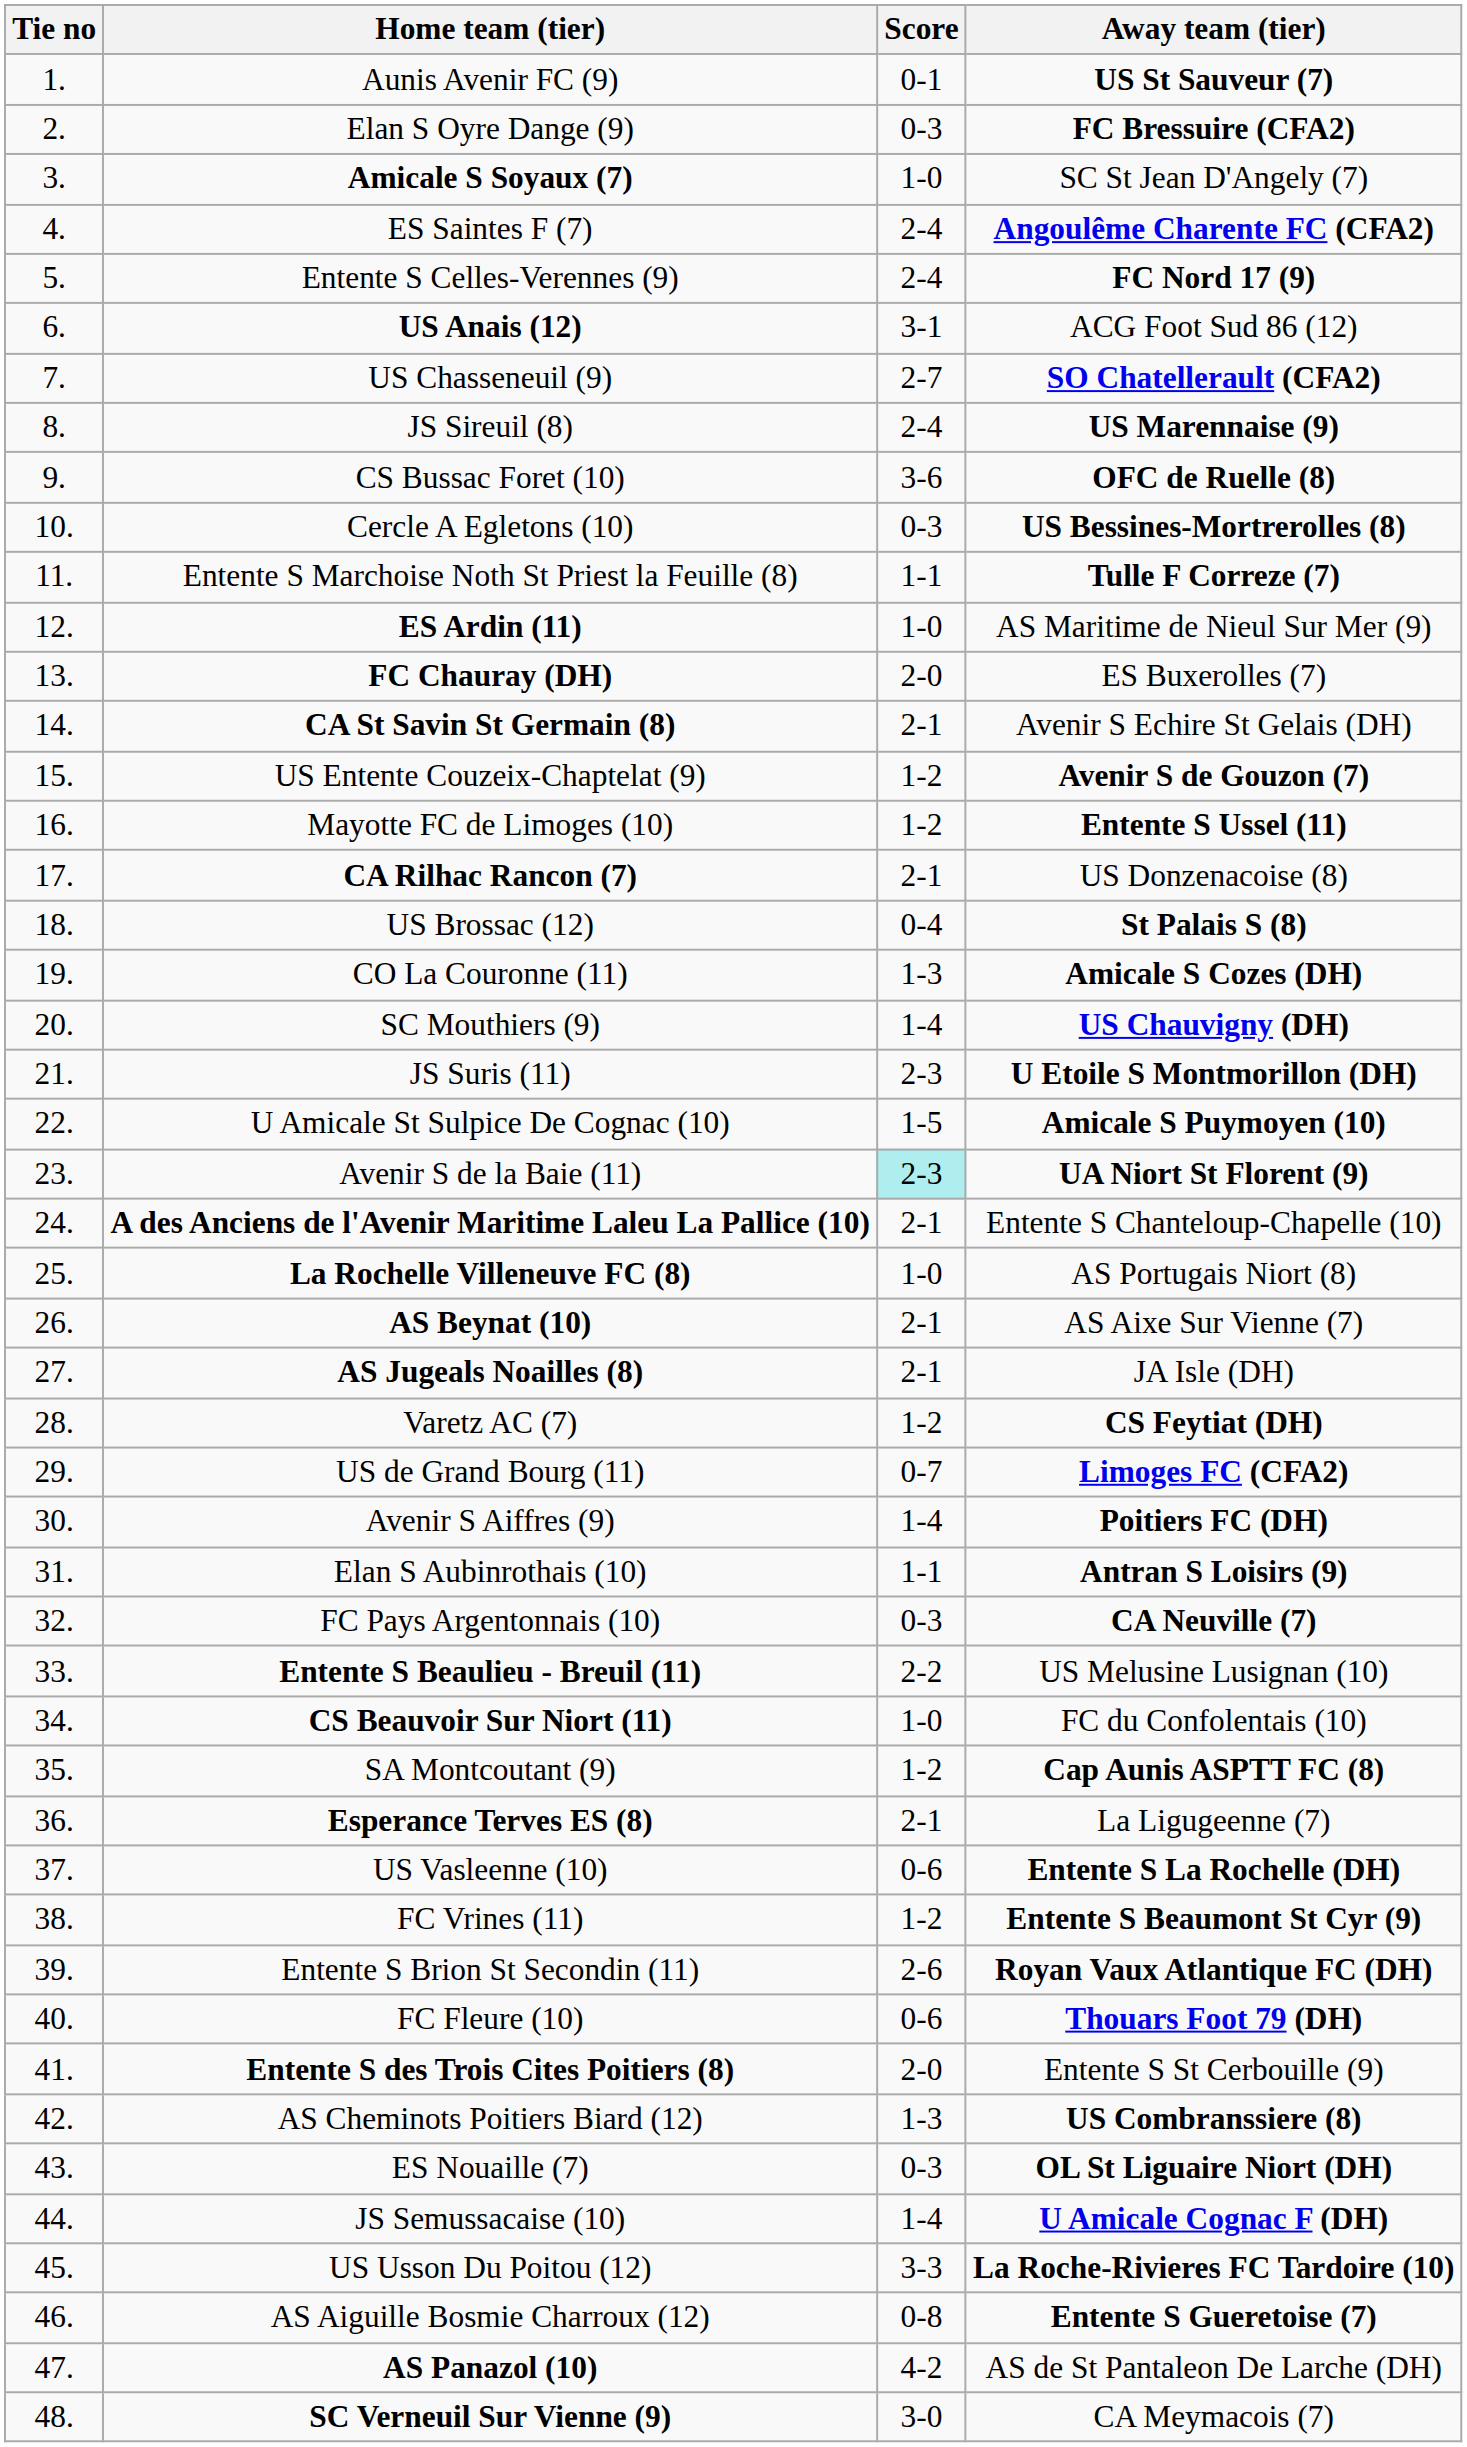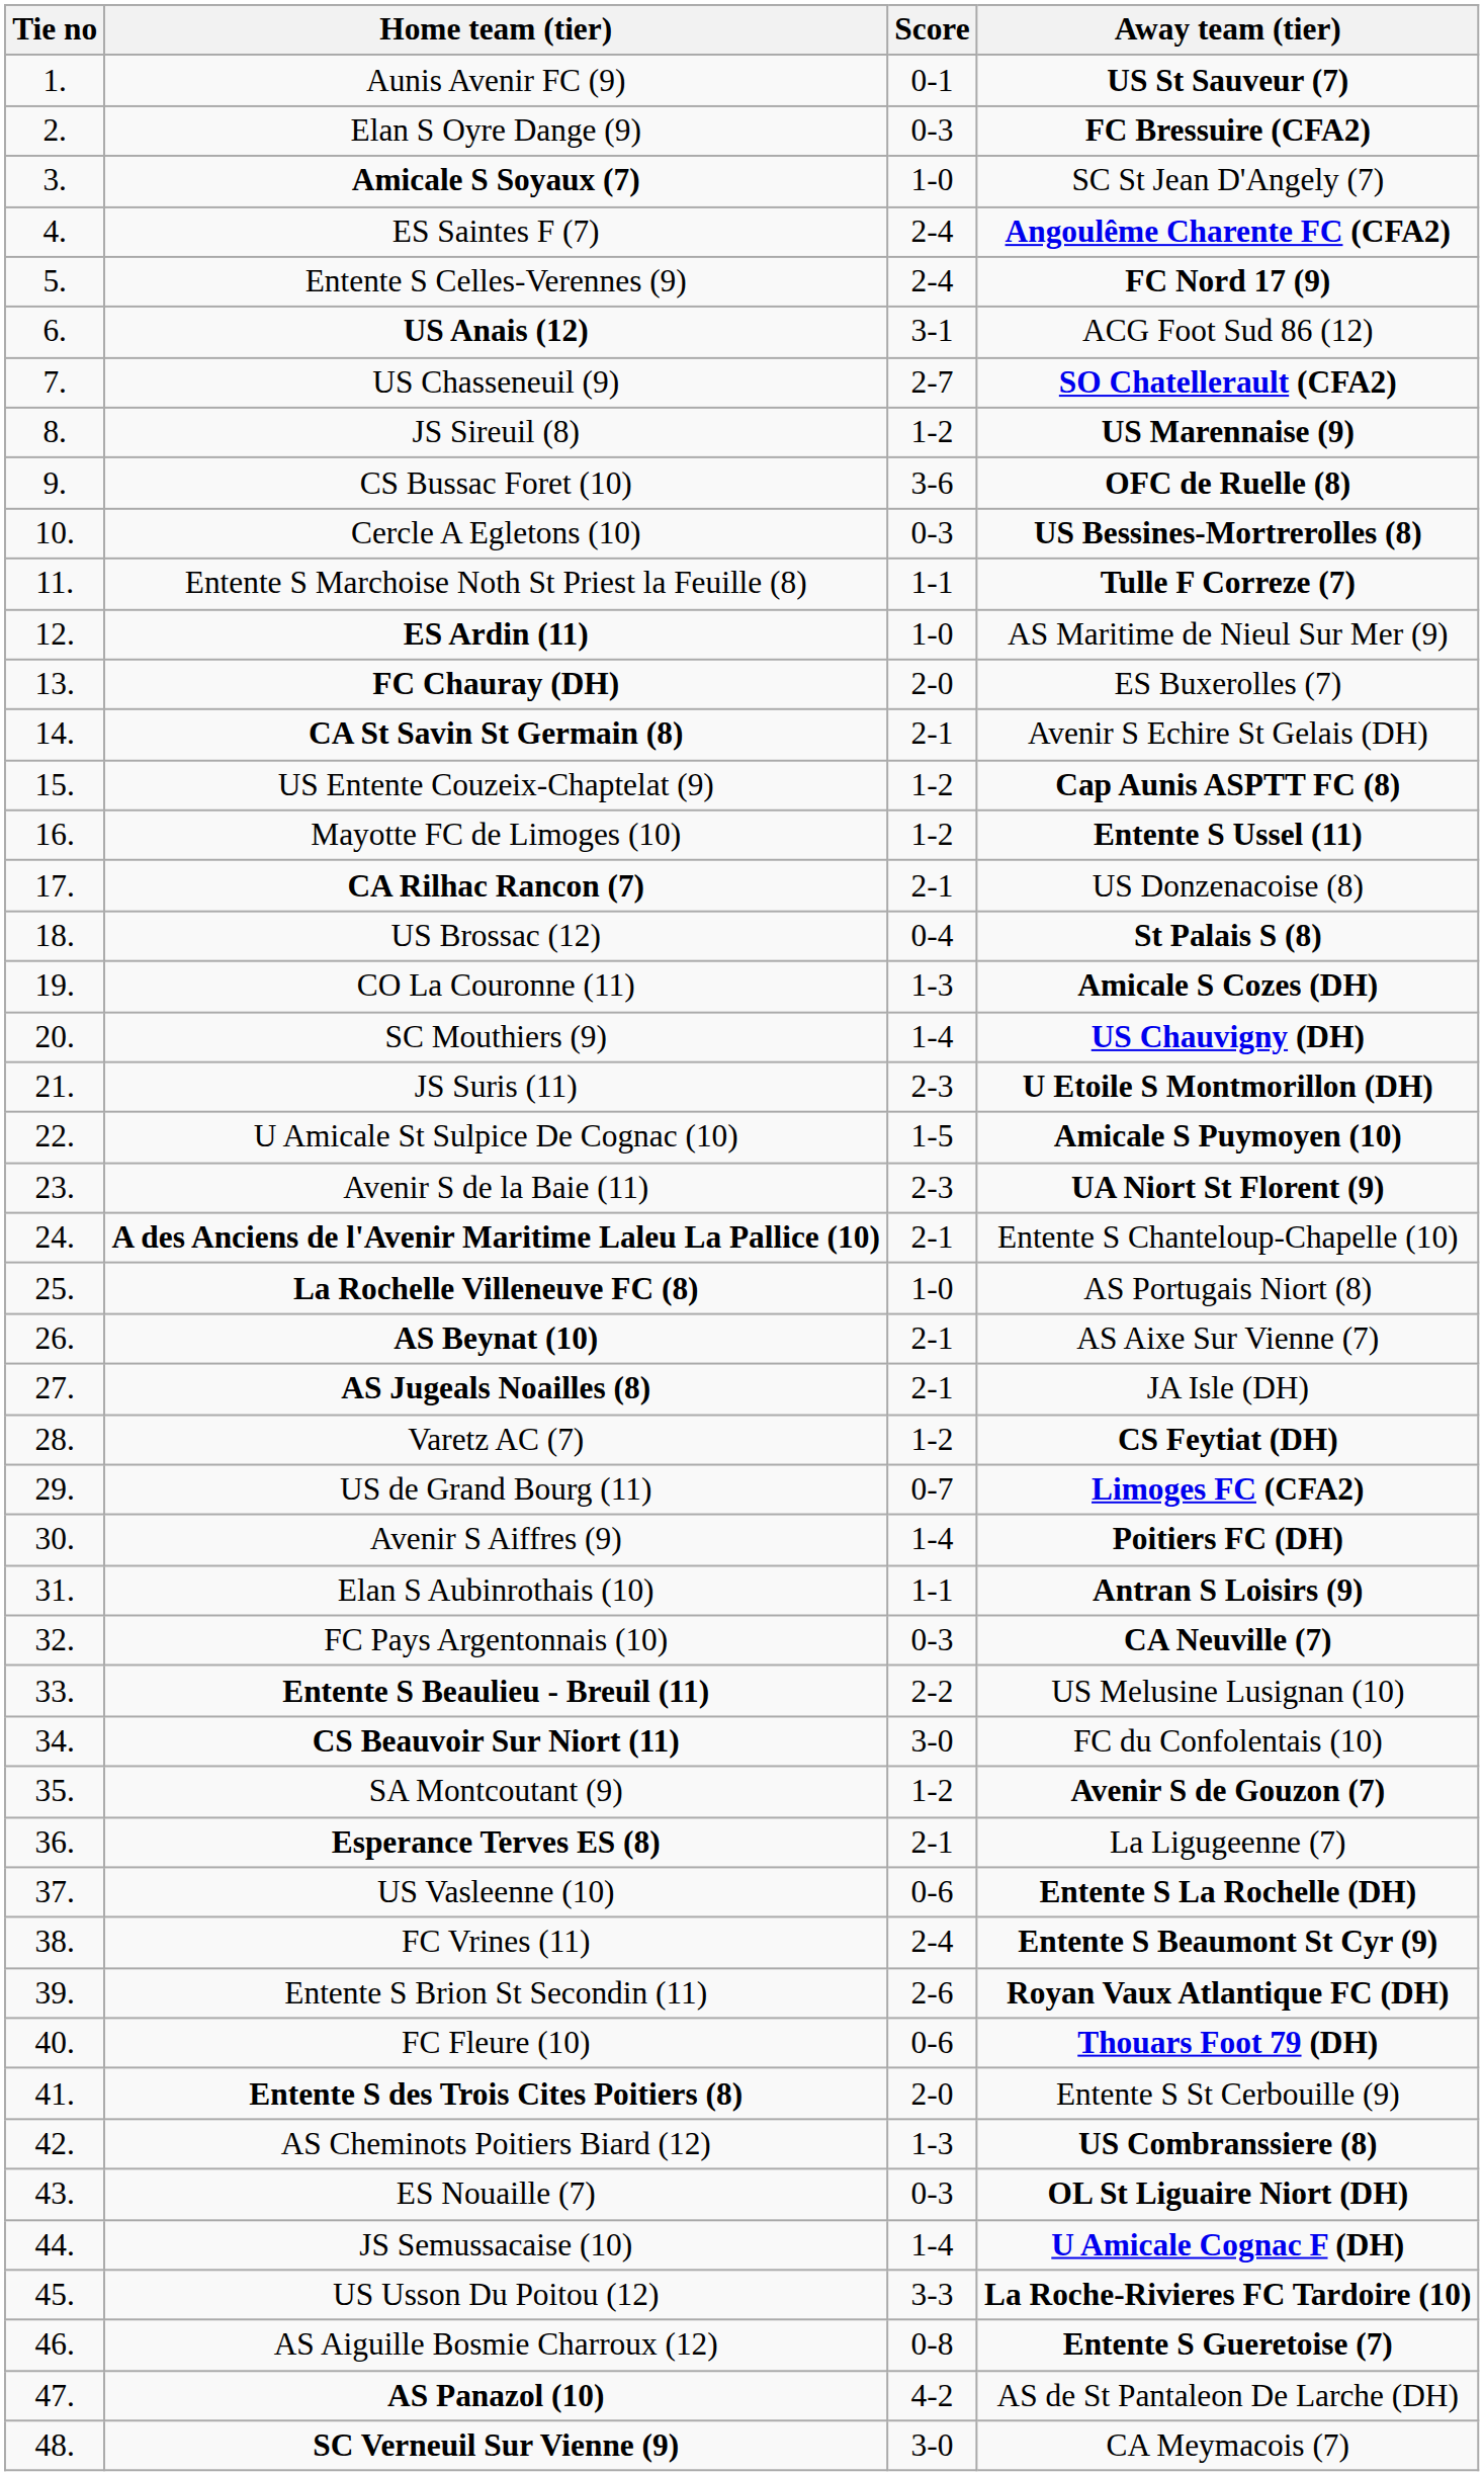 <table class="wikitable" style="text-align: center">
 <tr>
 <th>Tie no</th>
 <th>Home team (tier)</th>
 <th>Score</th>
 <th>Away team (tier)</th>
 </tr>
 <tr>
 <td>1.</td>
 <td>Aunis Avenir FC (9)</td>
 <td>0-1</td>
 <td><strong>US St Sauveur (7)</strong></td>
 </tr>
 <tr>
 <td>2.</td>
 <td>Elan S Oyre Dange (9)</td>
 <td>0-3</td>
 <td><strong>FC Bressuire (CFA2)</strong></td>
 </tr>
 <tr>
 <td>3.</td>
 <td><strong>Amicale S Soyaux (7)</strong></td>
 <td>1-0</td>
 <td>SC St Jean D'Angely (7)</td>
 </tr>
 <tr>
 <td>4.</td>
 <td>ES Saintes F (7)</td>
 <td>2-4</td>
 <td><strong><a href='#'>Angoulême Charente FC</a> (CFA2)</strong></td>
 </tr>
 <tr>
 <td>5.</td>
 <td>Entente S Celles-Verennes (9)</td>
 <td>2-4</td>
 <td><strong>FC Nord 17 (9)</strong></td>
 </tr>
 <tr>
 <td>6.</td>
 <td><strong>US Anais (12)</strong></td>
 <td>3-1</td>
 <td>ACG Foot Sud 86 (12)</td>
 </tr>
 <tr>
 <td>7.</td>
 <td>US Chasseneuil (9)</td>
 <td>2-7</td>
 <td><strong><a href='#'>SO Chatellerault</a> (CFA2)</strong></td>
 </tr>
 <tr>
 <td>8.</td>
 <td>JS Sireuil (8)</td>
-<td>2-4</td>
+<td>1-2</td>
 <td><strong>US Marennaise (9)</strong></td>
 </tr>
 <tr>
 <td>9.</td>
 <td>CS Bussac Foret (10)</td>
 <td>3-6 </td>
 <td><strong>OFC de Ruelle (8)</strong></td>
 </tr>
 <tr>
 <td>10.</td>
 <td>Cercle A Egletons (10)</td>
 <td>0-3</td>
 <td><strong>US Bessines-Mortrerolles (8)</strong></td>
 </tr>
 <tr>
 <td>11.</td>
 <td>Entente S Marchoise Noth St Priest la Feuille (8)</td>
 <td>1-1 </td>
 <td><strong>Tulle F Correze (7)</strong></td>
 </tr>
 <tr>
 <td>12.</td>
 <td><strong>ES Ardin (11)</strong></td>
 <td>1-0</td>
 <td>AS Maritime de Nieul Sur Mer (9)</td>
 </tr>
 <tr>
 <td>13.</td>
 <td><strong>FC Chauray (DH)</strong></td>
 <td>2-0 </td>
 <td>ES Buxerolles (7)</td>
 </tr>
 <tr>
 <td>14.</td>
 <td><strong>CA St Savin St Germain (8)</strong></td>
 <td>2-1</td>
 <td>Avenir S Echire St Gelais (DH)</td>
 </tr>
 <tr>
 <td>15.</td>
 <td>US Entente Couzeix-Chaptelat (9)</td>
 <td>1-2</td>
-<td><strong>Avenir S de Gouzon (7)</strong></td>
+<td><strong>Cap Aunis ASPTT FC (8)</strong></td>
 </tr>
 <tr>
 <td>16.</td>
 <td>Mayotte FC de Limoges (10)</td>
 <td>1-2</td>
 <td><strong>Entente S Ussel (11)</strong></td>
 </tr>
 <tr>
 <td>17.</td>
 <td><strong>CA Rilhac Rancon (7)</strong></td>
 <td>2-1</td>
 <td>US Donzenacoise (8)</td>
 </tr>
 <tr>
 <td>18.</td>
 <td>US Brossac (12)</td>
 <td>0-4</td>
 <td><strong>St Palais S (8)</strong></td>
 </tr>
 <tr>
 <td>19.</td>
 <td>CO La Couronne (11)</td>
 <td>1-3</td>
 <td><strong>Amicale S Cozes (DH)</strong></td>
 </tr>
 <tr>
 <td>20.</td>
 <td>SC Mouthiers (9)</td>
 <td>1-4</td>
 <td><strong><a href='#'>US Chauvigny</a> (DH)</strong></td>
 </tr>
 <tr>
 <td>21.</td>
 <td>JS Suris (11)</td>
 <td>2-3</td>
 <td><strong>U Etoile S Montmorillon (DH)</strong></td>
 </tr>
 <tr>
 <td>22.</td>
 <td>U Amicale St Sulpice De Cognac (10)</td>
 <td>1-5</td>
 <td><strong>Amicale S Puymoyen (10)</strong></td>
 </tr>
 <tr>
 <td>23.</td>
 <td>Avenir S de la Baie (11)</td>
-<td style="background: paleturquoise;">2-3</td>
+<td>2-3</td>
 <td><strong>UA Niort St Florent (9)</strong></td>
 </tr>
 <tr>
 <td>24.</td>
 <td><strong>A des Anciens de l'Avenir Maritime Laleu La Pallice (10)</strong></td>
 <td>2-1</td>
 <td>Entente S Chanteloup-Chapelle (10)</td>
 </tr>
 <tr>
 <td>25.</td>
 <td><strong>La Rochelle Villeneuve FC (8)</strong></td>
 <td>1-0</td>
 <td>AS Portugais Niort (8)</td>
 </tr>
 <tr>
 <td>26.</td>
 <td><strong>AS Beynat (10)</strong></td>
 <td>2-1</td>
 <td>AS Aixe Sur Vienne (7)</td>
 </tr>
 <tr>
 <td>27.</td>
 <td><strong>AS Jugeals Noailles (8)</strong></td>
 <td>2-1</td>
 <td>JA Isle (DH)</td>
 </tr>
 <tr>
 <td>28.</td>
 <td>Varetz AC (7)</td>
 <td>1-2</td>
 <td><strong>CS Feytiat (DH)</strong></td>
 </tr>
 <tr>
 <td>29.</td>
 <td>US de Grand Bourg (11)</td>
 <td>0-7</td>
 <td><strong><a href='#'>Limoges FC</a> (CFA2)</strong></td>
 </tr>
 <tr>
 <td>30.</td>
 <td>Avenir S Aiffres (9)</td>
 <td>1-4</td>
 <td><strong>Poitiers FC (DH)</strong></td>
 </tr>
 <tr>
 <td>31.</td>
 <td>Elan S Aubinrothais (10)</td>
 <td>1-1 </td>
 <td><strong>Antran S Loisirs (9)</strong></td>
 </tr>
 <tr>
 <td>32.</td>
 <td>FC Pays Argentonnais (10)</td>
 <td>0-3</td>
 <td><strong>CA Neuville (7)</strong></td>
 </tr>
 <tr>
 <td>33.</td>
 <td><strong>Entente S Beaulieu - Breuil (11)</strong></td>
 <td>2-2 </td>
 <td>US Melusine Lusignan (10)</td>
 </tr>
 <tr>
 <td>34.</td>
 <td><strong>CS Beauvoir Sur Niort (11)</strong></td>
-<td>1-0</td>
+<td>3-0</td>
 <td>FC du Confolentais (10)</td>
 </tr>
 <tr>
 <td>35.</td>
 <td>SA Montcoutant (9)</td>
 <td>1-2 </td>
-<td><strong>Cap Aunis ASPTT FC (8)</strong></td>
+<td><strong>Avenir S de Gouzon (7)</strong></td>
 </tr>
 <tr>
 <td>36.</td>
 <td><strong>Esperance Terves ES (8)</strong></td>
 <td>2-1</td>
 <td>La Ligugeenne (7)</td>
 </tr>
 <tr>
 <td>37.</td>
 <td>US Vasleenne (10)</td>
 <td>0-6</td>
 <td><strong>Entente S La Rochelle (DH)</strong></td>
 </tr>
 <tr>
 <td>38.</td>
 <td>FC Vrines (11)</td>
-<td>1-2</td>
+<td>2-4</td>
 <td><strong>Entente S Beaumont St Cyr (9)</strong></td>
 </tr>
 <tr>
 <td>39.</td>
 <td>Entente S Brion St Secondin (11)</td>
 <td>2-6</td>
 <td><strong>Royan Vaux Atlantique FC (DH)</strong></td>
 </tr>
 <tr>
 <td>40.</td>
 <td>FC Fleure (10)</td>
 <td>0-6</td>
 <td><strong><a href='#'>Thouars Foot 79</a> (DH)</strong></td>
 </tr>
 <tr>
 <td>41.</td>
 <td><strong>Entente S des Trois Cites Poitiers (8)</strong></td>
 <td>2-0</td>
 <td>Entente S St Cerbouille (9)</td>
 </tr>
 <tr>
 <td>42.</td>
 <td>AS Cheminots Poitiers Biard (12)</td>
 <td>1-3</td>
 <td><strong>US Combranssiere (8)</strong></td>
 </tr>
 <tr>
 <td>43.</td>
 <td>ES Nouaille (7)</td>
 <td>0-3</td>
 <td><strong>OL St Liguaire Niort (DH)</strong></td>
 </tr>
 <tr>
 <td>44.</td>
 <td>JS Semussacaise (10)</td>
 <td>1-4</td>
 <td><strong><a href='#'>U Amicale Cognac F</a> (DH)</strong></td>
 </tr>
 <tr>
 <td>45.</td>
 <td>US Usson Du Poitou (12)</td>
 <td>3-3 </td>
 <td><strong>La Roche-Rivieres FC Tardoire (10)</strong></td>
 </tr>
 <tr>
 <td>46.</td>
 <td>AS Aiguille Bosmie Charroux (12)</td>
 <td>0-8</td>
 <td><strong>Entente S Gueretoise (7)</strong></td>
 </tr>
 <tr>
 <td>47.</td>
 <td><strong>AS Panazol (10)</strong></td>
 <td>4-2</td>
 <td>AS de St Pantaleon De Larche (DH)</td>
 </tr>
 <tr>
 <td>48.</td>
 <td><strong>SC Verneuil Sur Vienne (9)</strong></td>
 <td>3-0</td>
 <td>CA Meymacois (7)</td>
 </tr>
 </table>
